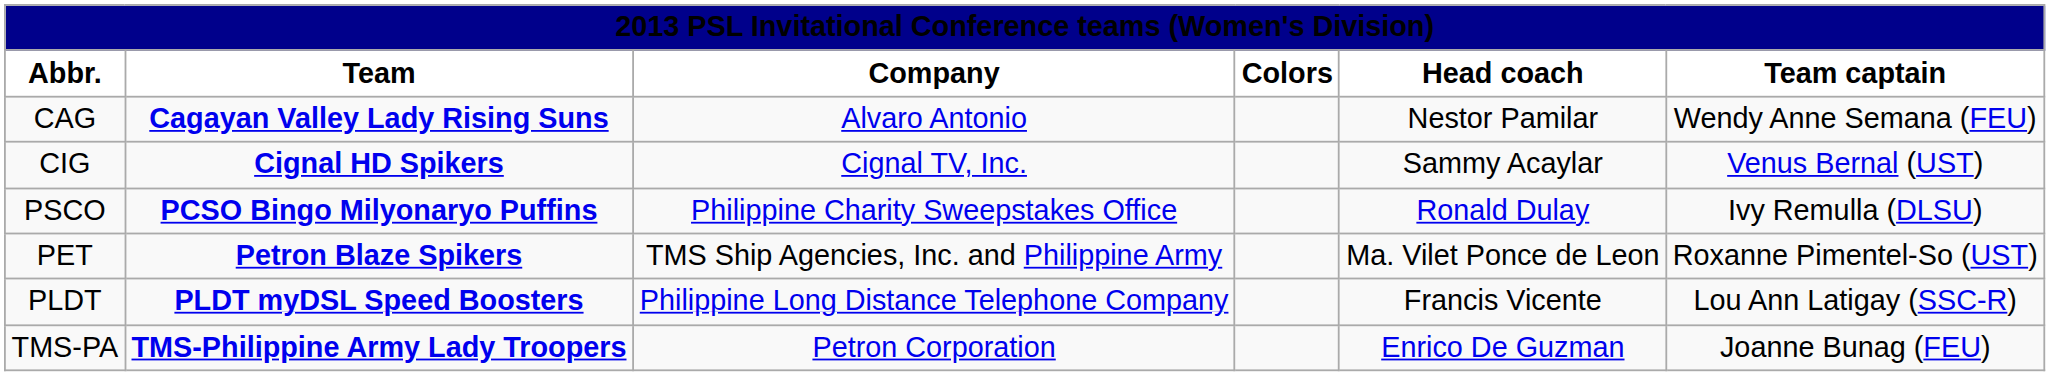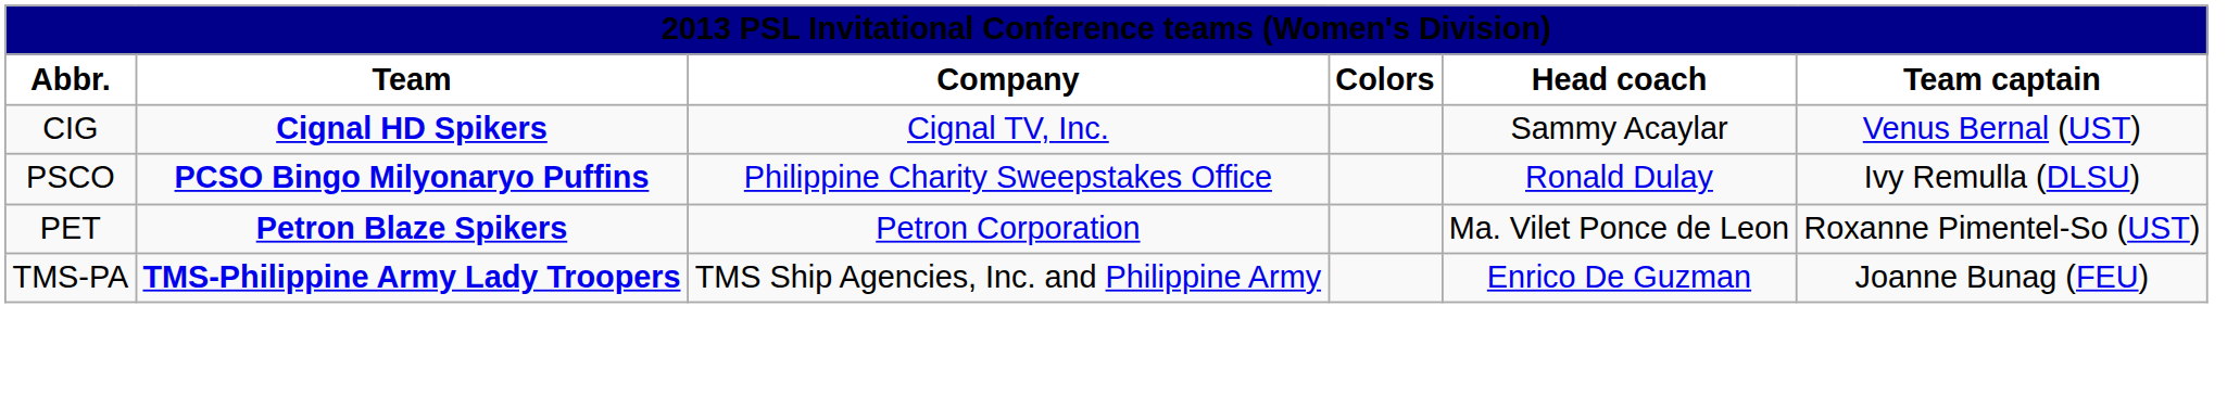 <table class="wikitable">
 <tr>
 <th style=background:#00008B colspan=6><span>2013 PSL Invitational Conference teams (Women's Division)</span></th>
 </tr>
 <tr>
 <th style="background:white">Abbr.</th>
 <th style="background:white">Team</th>
 <th style="background:white">Company</th>
 <th style="background:white">Colors</th>
 <th style="background:white">Head coach</th>
 <th style="background:white">Team captain</th>
-</tr>
-<tr>
-<td align=center>CAG</td>
-<td align=center><strong><a href='#'>Cagayan Valley Lady Rising Suns</a></strong></td>
-<td align=center><a href='#'>Alvaro Antonio</a></td>
-<td align=center>  </td>
-<td align=center>Nestor Pamilar</td>
-<td align=center>Wendy Anne Semana (<a href='#'>FEU</a>)</td>
 </tr>
 <tr>
 <td align=center>CIG</td>
 <td align=center><strong><a href='#'>Cignal HD Spikers</a></strong></td>
 <td align=center><a href='#'>Cignal TV, Inc.</a></td>
 <td align=center>  </td>
 <td align=center>Sammy Acaylar</td>
 <td align=center><a href='#'>Venus Bernal</a> (<a href='#'>UST</a>)</td>
 </tr>
 <tr>
 <td align=center>PSCO</td>
 <td align=center><strong><a href='#'>PCSO Bingo Milyonaryo Puffins</a></strong></td>
 <td align=center><a href='#'>Philippine Charity Sweepstakes Office</a></td>
 <td align=center>  </td>
 <td align=center><a href='#'>Ronald Dulay</a></td>
 <td align=center>Ivy Remulla (<a href='#'>DLSU</a>)</td>
 </tr>
 <tr>
 <td align=center>PET</td>
 <td align=center><strong><a href='#'>Petron Blaze Spikers</a></strong></td>
-<td align=center>TMS Ship Agencies, Inc. and <a href='#'>Philippine Army</a></td>
+<td align=center><a href='#'>Petron Corporation</a></td>
 <td align=center>  </td>
 <td align=center>Ma. Vilet Ponce de Leon</td>
 <td align=center>Roxanne Pimentel-So (<a href='#'>UST</a>)</td>
 </tr>
 <tr>
-<td align=center>PLDT</td>
-<td align=center><strong><a href='#'>PLDT myDSL Speed Boosters</a></strong></td>
-<td align=center><a href='#'>Philippine Long Distance Telephone Company</a></td>
-<td align=center>  </td>
-<td align=center>Francis Vicente</td>
-<td align=center>Lou Ann Latigay (<a href='#'>SSC-R</a>)</td>
-</tr>
-<tr>
 <td align=center>TMS-PA</td>
 <td align=center><strong><a href='#'>TMS-Philippine Army Lady Troopers</a></strong></td>
-<td align=center><a href='#'>Petron Corporation</a></td>
+<td align=center>TMS Ship Agencies, Inc. and <a href='#'>Philippine Army</a></td>
 <td align=center>   </td>
 <td align=center><a href='#'>Enrico De Guzman</a></td>
 <td align=center>Joanne Bunag (<a href='#'>FEU</a>)</td>
 </tr>
 </table>
